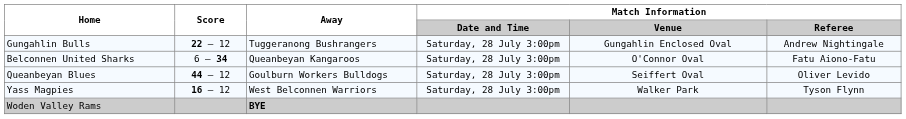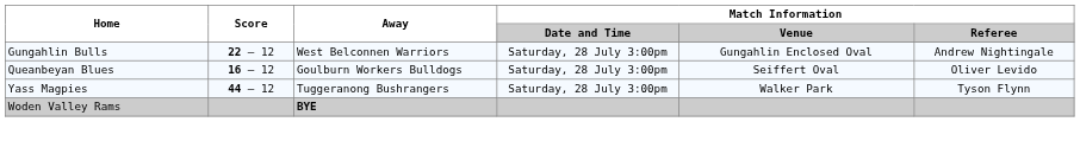 <table border="1" cellpadding="3" cellspacing="0" width="100%" style="border-collapse:collapse;  text-align:center;">
 <tr>
 <th rowspan="2" width="19%">Home</th>
 <th rowspan="2" width="8%">Score</th>
 <th rowspan="2" width="19%">Away</th>
 <th colspan="3">Match Information</th>
 </tr>
 <tr bgcolor="#CCCCCC">
 <th width="17%">Date and Time</th>
 <th width="22%">Venue</th>
 <th width="50%">Referee</th>
 </tr>
 <tr style="text-align:center; background:#f5faff;">
 <td align="left"> Gungahlin Bulls</td>
 <td><strong>22</strong> – 12</td>
-<td align="left"> Tuggeranong Bushrangers</td>
+<td align="left"> West Belconnen Warriors</td>
 <td>Saturday, 28 July 3:00pm</td>
 <td>Gungahlin Enclosed Oval</td>
 <td>Andrew Nightingale</td>
 </tr>
 <tr style="text-align:center; background:#f5faff;">
-<td align="left"> Belconnen United Sharks</td>
-<td>6 – <strong>34</strong></td>
-<td align="left"> Queanbeyan Kangaroos</td>
-<td>Saturday, 28 July 3:00pm</td>
-<td>O'Connor Oval</td>
-<td>Fatu Aiono-Fatu</td>
-</tr>
-<tr style="text-align:center; background:#f5faff;">
 <td align="left"> Queanbeyan Blues</td>
-<td><strong>44</strong> – 12</td>
+<td><strong>16</strong> – 12</td>
 <td align="left"><strong></strong> Goulburn Workers Bulldogs</td>
 <td>Saturday, 28 July 3:00pm</td>
 <td>Seiffert Oval</td>
 <td>Oliver Levido</td>
 </tr>
 <tr style="text-align:center; background:#f5faff;">
 <td align="left"> Yass Magpies</td>
-<td><strong>16</strong> – 12</td>
-<td align="left"> West Belconnen Warriors</td>
+<td><strong>44</strong> – 12</td>
+<td align="left"> Tuggeranong Bushrangers</td>
 <td>Saturday, 28 July 3:00pm</td>
 <td>Walker Park</td>
 <td>Tyson Flynn</td>
 </tr>
 <tr style="text-align:center; background:#CCCCCC;">
 <td align="left"> Woden Valley Rams</td>
 <td></td>
 <td align="left"><strong>BYE</strong></td>
 <td></td>
 <td></td>
 <td></td>
 </tr>
 </table>
